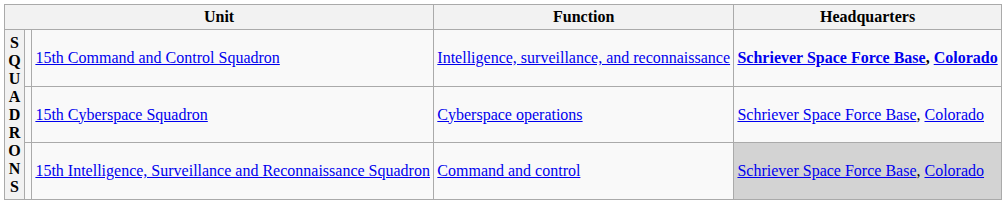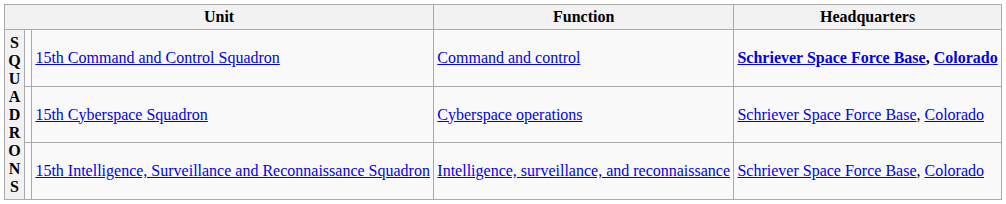 <table class="wikitable">
 <tr>
 <th colspan=3>Unit</th>
 <th>Function</th>
 <th>Headquarters</th>
 </tr>
 <tr>
 <th rowspan=3>S<br>Q<br>U<br>A<br>D<br>R<br>O<br>N<br>S</th>
 <td></td>
 <td><a href='#'>15th Command and Control Squadron</a></td>
-<td><a href='#'>Intelligence, surveillance, and reconnaissance</a></td>
+<td><a href='#'>Command and control</a></td>
 <td><strong><a href='#'>Schriever Space Force Base</a>, <a href='#'>Colorado</a></strong></td>
 </tr>
 <tr>
 <td></td>
 <td><a href='#'>15th Cyberspace Squadron</a></td>
 <td><a href='#'>Cyberspace operations</a></td>
 <td><a href='#'>Schriever Space Force Base</a>, <a href='#'>Colorado</a></td>
 </tr>
 <tr>
 <td></td>
 <td><a href='#'>15th Intelligence, Surveillance and Reconnaissance Squadron</a></td>
-<td><a href='#'>Command and control</a></td>
-<td style="background: lightgrey;"><a href='#'>Schriever Space Force Base</a>, <a href='#'>Colorado</a></td>
+<td><a href='#'>Intelligence, surveillance, and reconnaissance</a></td>
+<td><a href='#'>Schriever Space Force Base</a>, <a href='#'>Colorado</a></td>
 </tr>
 </table>
